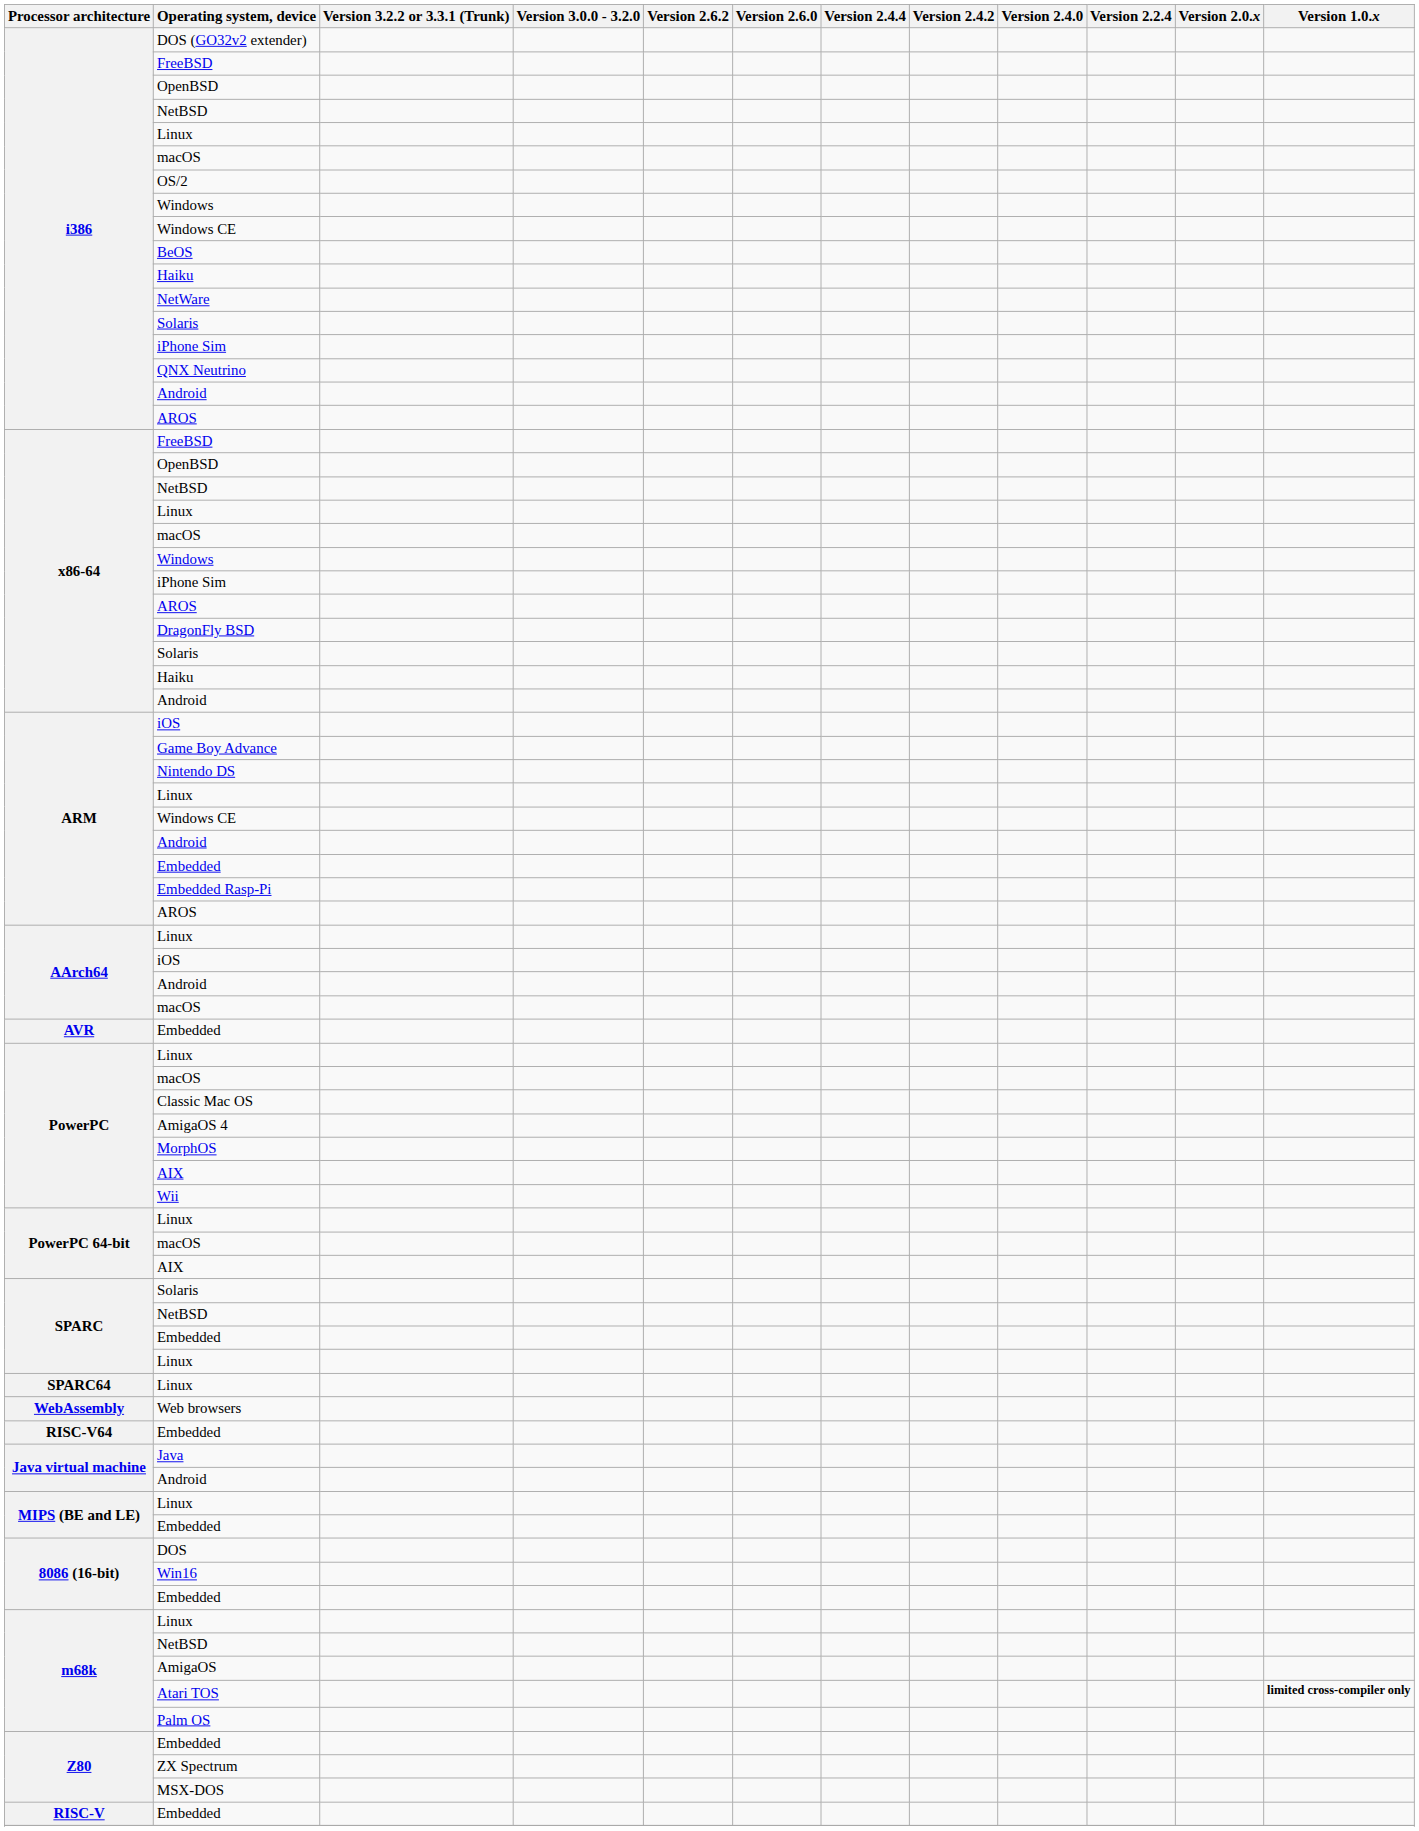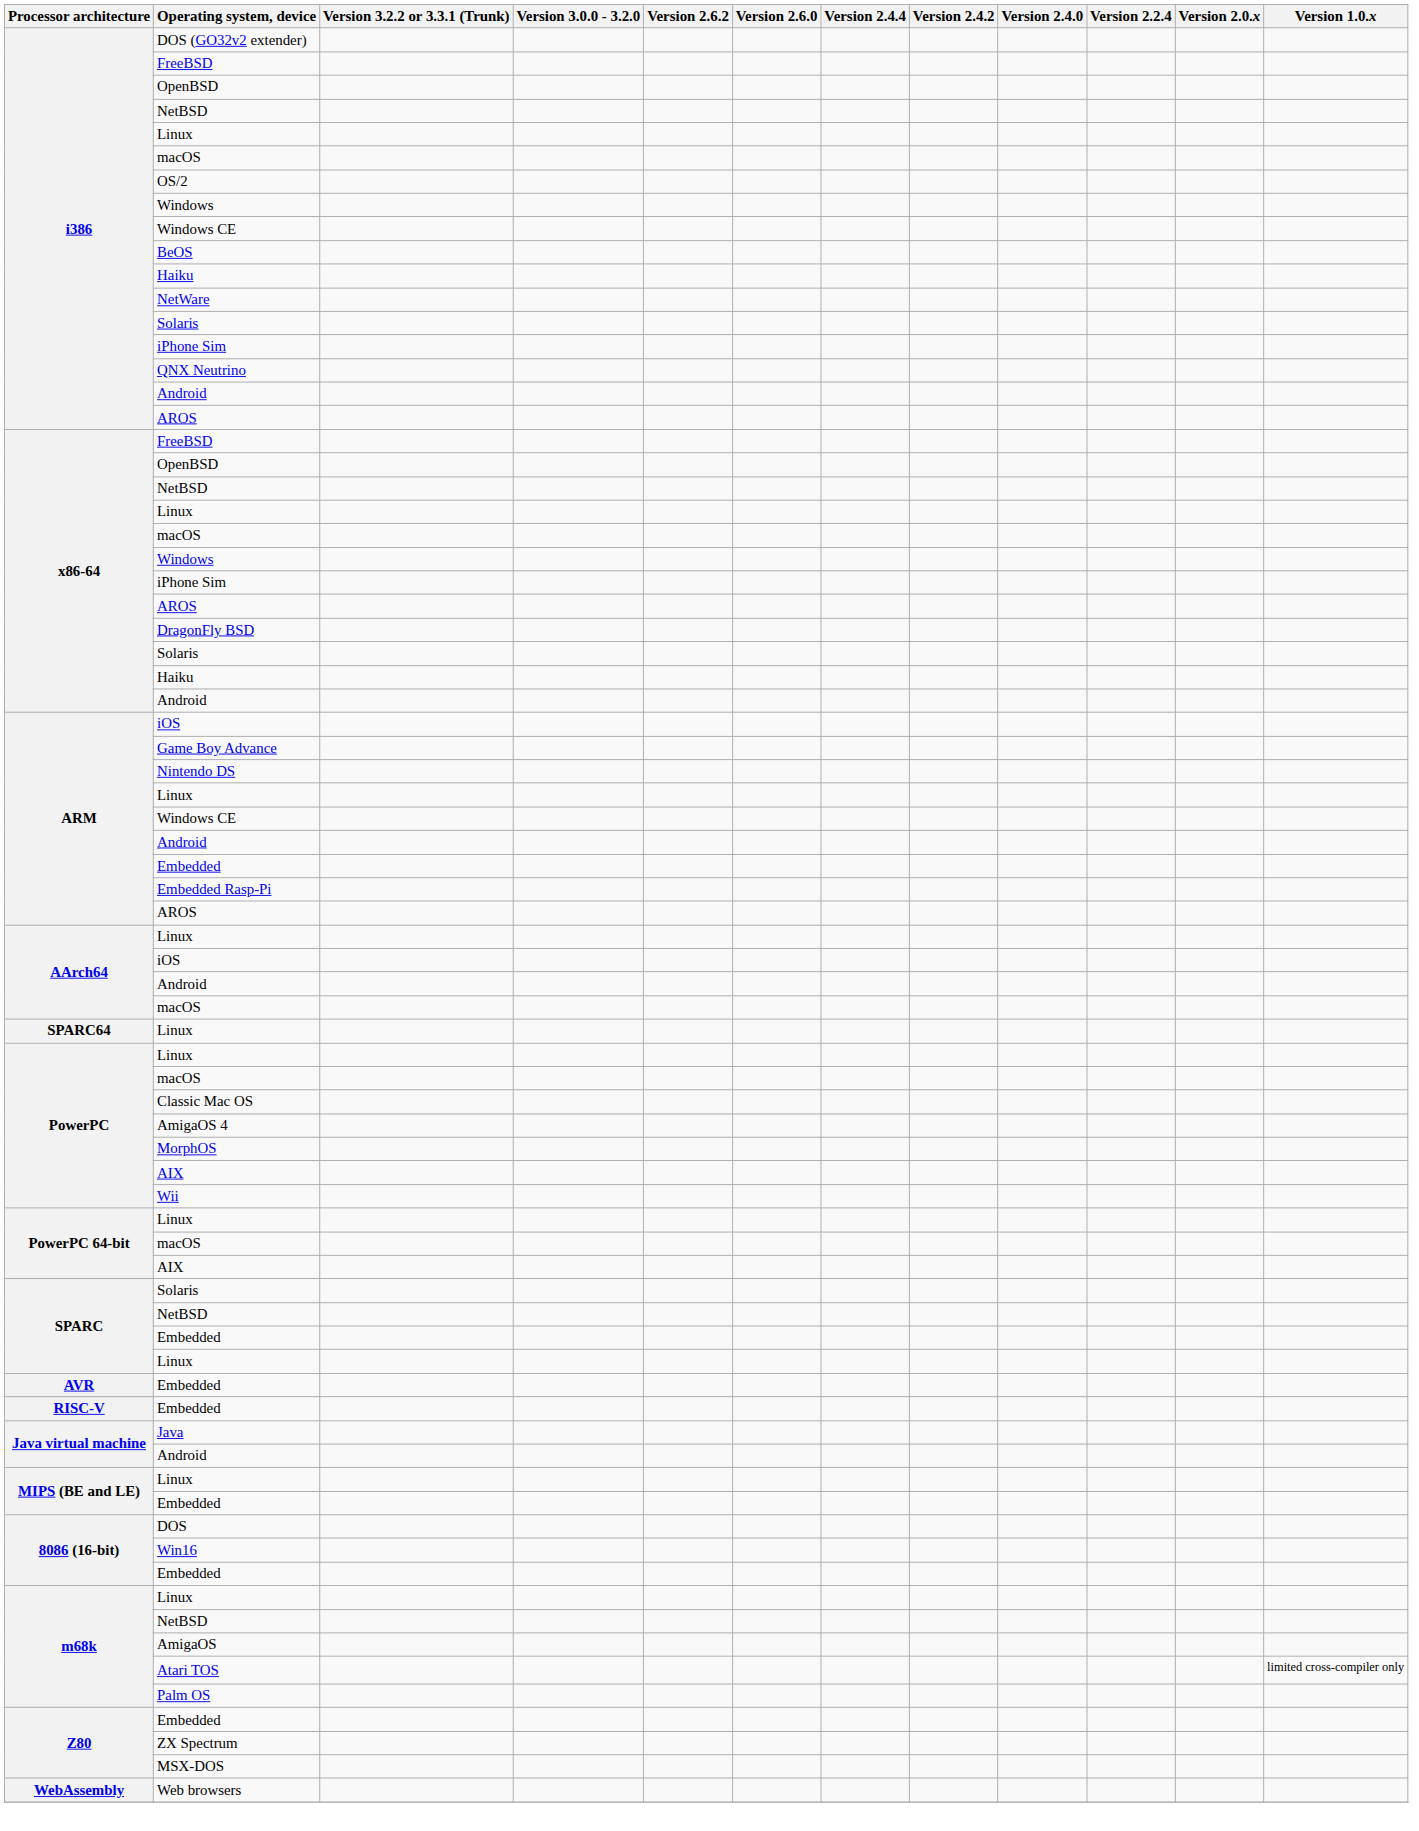 <table class="wikitable">
 <tr>
 <th>Processor architecture</th>
 <th>Operating system, device</th>
 <th>Version 3.2.2 or 3.3.1 (Trunk)</th>
 <th>Version 3.0.0 - 3.2.0</th>
 <th>Version 2.6.2</th>
 <th>Version 2.6.0</th>
 <th>Version 2.4.4</th>
 <th>Version 2.4.2</th>
 <th>Version 2.4.0</th>
 <th>Version 2.2.4</th>
 <th>Version 2.0.<em>x</em></th>
 <th>Version 1.0.<em>x</em></th>
 </tr>
 <tr>
 <th rowspan="17"><a href='#'>i386</a></th>
 <td>DOS (<a href='#'>GO32v2</a> extender)</td>
 <td></td>
 <td></td>
 <td></td>
 <td></td>
 <td></td>
 <td></td>
 <td></td>
 <td></td>
 <td></td>
 <td></td>
 </tr>
 <tr>
 <td><a href='#'>FreeBSD</a></td>
 <td></td>
 <td></td>
 <td></td>
 <td></td>
 <td></td>
 <td></td>
 <td></td>
 <td></td>
 <td></td>
 <td></td>
 </tr>
 <tr>
 <td>OpenBSD</td>
 <td></td>
 <td></td>
 <td></td>
 <td></td>
 <td></td>
 <td></td>
 <td></td>
 <td></td>
 <td></td>
 <td></td>
 </tr>
 <tr>
 <td>NetBSD</td>
 <td></td>
 <td></td>
 <td></td>
 <td></td>
 <td></td>
 <td></td>
 <td></td>
 <td></td>
 <td></td>
 <td></td>
 </tr>
 <tr>
 <td>Linux</td>
 <td></td>
 <td></td>
 <td></td>
 <td></td>
 <td></td>
 <td></td>
 <td></td>
 <td></td>
 <td></td>
 <td></td>
 </tr>
 <tr>
 <td>macOS</td>
 <td></td>
 <td></td>
 <td></td>
 <td></td>
 <td></td>
 <td></td>
 <td></td>
 <td></td>
 <td></td>
 <td></td>
 </tr>
 <tr>
 <td>OS/2</td>
 <td></td>
 <td></td>
 <td></td>
 <td></td>
 <td></td>
 <td></td>
 <td></td>
 <td></td>
 <td></td>
 <td></td>
 </tr>
 <tr>
 <td>Windows</td>
 <td></td>
 <td></td>
 <td></td>
 <td></td>
 <td></td>
 <td></td>
 <td></td>
 <td></td>
 <td></td>
 <td></td>
 </tr>
 <tr>
 <td>Windows CE</td>
 <td></td>
 <td></td>
 <td></td>
 <td></td>
 <td></td>
 <td></td>
 <td></td>
 <td></td>
 <td></td>
 <td></td>
 </tr>
 <tr>
 <td><a href='#'>BeOS</a></td>
 <td></td>
 <td></td>
 <td></td>
 <td></td>
 <td></td>
 <td></td>
 <td></td>
 <td></td>
 <td></td>
 <td></td>
 </tr>
 <tr>
 <td><a href='#'>Haiku</a></td>
 <td></td>
 <td></td>
 <td></td>
 <td></td>
 <td></td>
 <td></td>
 <td></td>
 <td></td>
 <td></td>
 <td></td>
 </tr>
 <tr>
 <td><a href='#'>NetWare</a></td>
 <td></td>
 <td></td>
 <td></td>
 <td></td>
 <td></td>
 <td></td>
 <td></td>
 <td></td>
 <td></td>
 <td></td>
 </tr>
 <tr>
 <td><a href='#'>Solaris</a></td>
 <td></td>
 <td></td>
 <td></td>
 <td></td>
 <td></td>
 <td></td>
 <td></td>
 <td></td>
 <td></td>
 <td></td>
 </tr>
 <tr>
 <td><a href='#'>iPhone Sim</a></td>
 <td></td>
 <td></td>
 <td></td>
 <td></td>
 <td></td>
 <td></td>
 <td></td>
 <td></td>
 <td></td>
 <td></td>
 </tr>
 <tr>
 <td><a href='#'>QNX Neutrino</a></td>
 <td></td>
 <td></td>
 <td></td>
 <td></td>
 <td></td>
 <td></td>
 <td></td>
 <td></td>
 <td></td>
 <td></td>
 </tr>
 <tr>
 <td><a href='#'>Android</a></td>
 <td></td>
 <td></td>
 <td></td>
 <td></td>
 <td></td>
 <td></td>
 <td></td>
 <td></td>
 <td></td>
 <td></td>
 </tr>
 <tr>
 <td><a href='#'>AROS</a></td>
 <td></td>
 <td></td>
 <td></td>
 <td></td>
 <td></td>
 <td></td>
 <td></td>
 <td></td>
 <td></td>
 <td></td>
 </tr>
 <tr>
 <th rowspan="12">x86-64</th>
 <td><a href='#'>FreeBSD</a></td>
 <td></td>
 <td></td>
 <td></td>
 <td></td>
 <td></td>
 <td></td>
 <td></td>
 <td></td>
 <td></td>
 <td></td>
 </tr>
 <tr>
 <td>OpenBSD</td>
 <td></td>
 <td></td>
 <td></td>
 <td></td>
 <td></td>
 <td></td>
 <td></td>
 <td></td>
 <td></td>
 <td></td>
 </tr>
 <tr>
 <td>NetBSD</td>
 <td></td>
 <td></td>
 <td></td>
 <td></td>
 <td></td>
 <td></td>
 <td></td>
 <td></td>
 <td></td>
 <td></td>
 </tr>
 <tr>
 <td>Linux</td>
 <td></td>
 <td></td>
 <td></td>
 <td></td>
 <td></td>
 <td></td>
 <td></td>
 <td></td>
 <td></td>
 <td></td>
 </tr>
 <tr>
 <td>macOS</td>
 <td></td>
 <td></td>
 <td></td>
 <td></td>
 <td></td>
 <td></td>
 <td></td>
 <td></td>
 <td></td>
 <td></td>
 </tr>
 <tr>
 <td><a href='#'>Windows</a></td>
 <td></td>
 <td></td>
 <td></td>
 <td></td>
 <td></td>
 <td></td>
 <td></td>
 <td></td>
 <td></td>
 <td></td>
 </tr>
 <tr>
 <td>iPhone Sim</td>
 <td></td>
 <td></td>
 <td></td>
 <td></td>
 <td></td>
 <td></td>
 <td></td>
 <td></td>
 <td></td>
 <td></td>
 </tr>
 <tr>
 <td><a href='#'>AROS</a></td>
 <td></td>
 <td></td>
 <td></td>
 <td></td>
 <td></td>
 <td></td>
 <td></td>
 <td></td>
 <td></td>
 <td></td>
 </tr>
 <tr>
 <td><a href='#'>DragonFly BSD</a></td>
 <td></td>
 <td></td>
 <td></td>
 <td></td>
 <td></td>
 <td></td>
 <td></td>
 <td></td>
 <td></td>
 <td></td>
 </tr>
 <tr>
 <td>Solaris</td>
 <td></td>
 <td></td>
 <td></td>
 <td></td>
 <td></td>
 <td></td>
 <td></td>
 <td></td>
 <td></td>
 <td></td>
 </tr>
 <tr>
 <td>Haiku</td>
 <td></td>
 <td></td>
 <td></td>
 <td></td>
 <td></td>
 <td></td>
 <td></td>
 <td></td>
 <td></td>
 <td></td>
 </tr>
 <tr>
 <td>Android</td>
 <td></td>
 <td></td>
 <td></td>
 <td></td>
 <td></td>
 <td></td>
 <td></td>
 <td></td>
 <td></td>
 <td></td>
 </tr>
 <tr>
 <th rowspan="9">ARM</th>
 <td><a href='#'>iOS</a></td>
 <td></td>
 <td></td>
 <td></td>
 <td></td>
 <td></td>
 <td></td>
 <td></td>
 <td></td>
 <td></td>
 <td></td>
 </tr>
 <tr>
 <td><a href='#'>Game Boy Advance</a></td>
 <td></td>
 <td> </td>
 <td></td>
 <td></td>
 <td></td>
 <td></td>
 <td></td>
 <td></td>
 <td></td>
 <td></td>
 </tr>
 <tr>
 <td><a href='#'>Nintendo DS</a></td>
 <td></td>
 <td></td>
 <td></td>
 <td></td>
 <td></td>
 <td></td>
 <td></td>
 <td></td>
 <td></td>
 <td></td>
 </tr>
 <tr>
 <td>Linux</td>
 <td></td>
 <td></td>
 <td></td>
 <td></td>
 <td></td>
 <td></td>
 <td></td>
 <td></td>
 <td></td>
 <td></td>
 </tr>
 <tr>
 <td>Windows CE</td>
 <td></td>
 <td></td>
 <td></td>
 <td></td>
 <td></td>
 <td></td>
 <td></td>
 <td></td>
 <td></td>
 <td></td>
 </tr>
 <tr>
 <td><a href='#'>Android</a></td>
 <td></td>
 <td></td>
 <td></td>
 <td></td>
 <td></td>
 <td></td>
 <td></td>
 <td></td>
 <td></td>
 <td></td>
 </tr>
 <tr>
 <td><a href='#'>Embedded</a></td>
 <td></td>
 <td></td>
 <td></td>
 <td></td>
 <td></td>
 <td></td>
 <td></td>
 <td></td>
 <td></td>
 <td></td>
 </tr>
 <tr>
 <td><a href='#'>Embedded Rasp-Pi</a></td>
 <td></td>
 <td></td>
 <td></td>
 <td></td>
 <td></td>
 <td></td>
 <td></td>
 <td></td>
 <td></td>
 <td></td>
 </tr>
 <tr>
 <td>AROS</td>
 <td></td>
 <td></td>
 <td></td>
 <td></td>
 <td></td>
 <td></td>
 <td></td>
 <td></td>
 <td></td>
 <td></td>
 </tr>
 <tr>
 <th rowspan="4"><a href='#'>AArch64</a></th>
 <td>Linux</td>
 <td></td>
 <td></td>
 <td></td>
 <td></td>
 <td></td>
 <td></td>
 <td></td>
 <td></td>
 <td></td>
 <td></td>
 </tr>
 <tr>
 <td>iOS</td>
 <td></td>
 <td></td>
 <td></td>
 <td></td>
 <td></td>
 <td></td>
 <td></td>
 <td></td>
 <td></td>
 <td></td>
 </tr>
 <tr>
 <td>Android</td>
 <td></td>
 <td></td>
 <td></td>
 <td></td>
 <td></td>
 <td></td>
 <td></td>
 <td></td>
 <td></td>
 <td></td>
 </tr>
 <tr>
 <td>macOS</td>
 <td></td>
 <td></td>
 <td></td>
 <td></td>
 <td></td>
 <td></td>
 <td></td>
 <td></td>
 <td></td>
 <td></td>
 </tr>
 <tr>
-<th rowspan="1"><a href='#'>AVR</a></th>
-<td>Embedded</td>
+<th rowspan="1">SPARC64</th>
+<td>Linux</td>
 <td></td>
 <td></td>
 <td></td>
 <td></td>
 <td></td>
 <td></td>
 <td></td>
 <td></td>
 <td></td>
 <td></td>
 </tr>
 <tr>
 <th rowspan="7">PowerPC</th>
 <td>Linux</td>
 <td></td>
 <td></td>
 <td></td>
 <td></td>
 <td></td>
 <td></td>
 <td></td>
 <td></td>
 <td></td>
 <td></td>
 </tr>
 <tr>
 <td>macOS</td>
 <td></td>
 <td></td>
 <td></td>
 <td></td>
 <td></td>
 <td></td>
 <td></td>
 <td></td>
 <td></td>
 <td></td>
 </tr>
 <tr>
 <td>Classic Mac OS</td>
 <td></td>
 <td></td>
 <td></td>
 <td></td>
 <td></td>
 <td></td>
 <td></td>
 <td></td>
 <td></td>
 <td></td>
 </tr>
 <tr>
 <td>AmigaOS 4</td>
 <td></td>
 <td></td>
 <td></td>
 <td></td>
 <td></td>
 <td></td>
 <td></td>
 <td></td>
 <td></td>
 <td></td>
 </tr>
 <tr>
 <td><a href='#'>MorphOS</a></td>
 <td></td>
 <td></td>
 <td></td>
 <td></td>
 <td></td>
 <td></td>
 <td></td>
 <td></td>
 <td></td>
 <td></td>
 </tr>
 <tr>
 <td><a href='#'>AIX</a></td>
 <td></td>
 <td></td>
 <td></td>
 <td></td>
 <td></td>
 <td></td>
 <td></td>
 <td></td>
 <td></td>
 <td></td>
 </tr>
 <tr>
 <td><a href='#'>Wii</a></td>
 <td></td>
 <td></td>
 <td></td>
 <td></td>
 <td></td>
 <td></td>
 <td></td>
 <td></td>
 <td></td>
 <td></td>
 </tr>
 <tr>
 <th rowspan="3">PowerPC 64-bit</th>
 <td>Linux</td>
 <td></td>
 <td></td>
 <td></td>
 <td></td>
 <td></td>
 <td></td>
 <td></td>
 <td></td>
 <td></td>
 <td></td>
 </tr>
 <tr>
 <td>macOS</td>
 <td></td>
 <td></td>
 <td></td>
 <td></td>
 <td></td>
 <td></td>
 <td></td>
 <td></td>
 <td></td>
 <td></td>
 </tr>
 <tr>
 <td>AIX</td>
 <td></td>
 <td></td>
 <td></td>
 <td></td>
 <td></td>
 <td></td>
 <td></td>
 <td></td>
 <td></td>
 <td></td>
 </tr>
 <tr>
 <th rowspan="4">SPARC</th>
 <td>Solaris</td>
 <td></td>
 <td></td>
 <td></td>
 <td></td>
 <td></td>
 <td></td>
 <td></td>
 <td></td>
 <td></td>
 <td></td>
 </tr>
 <tr>
 <td>NetBSD</td>
 <td></td>
 <td></td>
 <td></td>
 <td></td>
 <td></td>
 <td></td>
 <td></td>
 <td></td>
 <td></td>
 <td></td>
 </tr>
 <tr>
 <td>Embedded</td>
 <td></td>
 <td></td>
 <td></td>
 <td></td>
 <td></td>
 <td></td>
 <td></td>
 <td></td>
 <td></td>
 <td></td>
 </tr>
 <tr>
 <td>Linux</td>
 <td></td>
 <td></td>
 <td></td>
 <td></td>
 <td></td>
 <td></td>
 <td></td>
 <td></td>
 <td></td>
 <td></td>
 </tr>
 <tr>
-<th rowspan="1">SPARC64</th>
-<td>Linux</td>
+<th rowspan="1"><a href='#'>AVR</a></th>
+<td>Embedded</td>
 <td></td>
 <td></td>
 <td></td>
 <td></td>
 <td></td>
 <td></td>
 <td></td>
 <td></td>
 <td></td>
 <td></td>
 </tr>
 <tr>
-<th rowspan="1"><a href='#'>WebAssembly</a></th>
-<td>Web browsers</td>
-<td></td>
-<td></td>
-<td></td>
-<td></td>
-<td></td>
-<td></td>
-<td></td>
-<td></td>
-<td></td>
-<td></td>
-</tr>
-<tr>
-<th rowspan="1">RISC-V64</th>
+<th rowspan="1"><a href='#'>RISC-V</a></th>
 <td>Embedded</td>
 <td></td>
 <td></td>
 <td></td>
 <td></td>
 <td></td>
 <td></td>
 <td></td>
 <td></td>
 <td></td>
 <td></td>
 </tr>
 <tr>
 <th rowspan="2"><a href='#'>Java virtual machine</a></th>
 <td><a href='#'>Java</a></td>
 <td></td>
 <td></td>
 <td></td>
 <td></td>
 <td></td>
 <td></td>
 <td></td>
 <td></td>
 <td></td>
 <td></td>
 </tr>
 <tr>
 <td>Android</td>
 <td></td>
 <td></td>
 <td></td>
 <td></td>
 <td></td>
 <td></td>
 <td></td>
 <td></td>
 <td></td>
 <td></td>
 </tr>
 <tr>
 <th rowspan="2"><a href='#'>MIPS</a> (BE and LE)</th>
 <td>Linux</td>
 <td></td>
 <td></td>
 <td></td>
 <td></td>
 <td></td>
 <td></td>
 <td></td>
 <td></td>
 <td></td>
 <td></td>
 </tr>
 <tr>
 <td>Embedded</td>
 <td></td>
 <td></td>
 <td></td>
 <td></td>
 <td></td>
 <td></td>
 <td></td>
 <td></td>
 <td></td>
 <td></td>
 </tr>
 <tr>
 <th rowspan="3"><a href='#'>8086</a> (16-bit)</th>
 <td>DOS</td>
 <td></td>
 <td></td>
 <td></td>
 <td></td>
 <td></td>
 <td></td>
 <td></td>
 <td></td>
 <td></td>
 <td></td>
 </tr>
 <tr>
 <td><a href='#'>Win16</a></td>
 <td></td>
 <td></td>
 <td></td>
 <td></td>
 <td></td>
 <td></td>
 <td></td>
 <td></td>
 <td></td>
 <td></td>
 </tr>
 <tr>
 <td>Embedded</td>
 <td></td>
 <td></td>
 <td></td>
 <td></td>
 <td></td>
 <td></td>
 <td></td>
 <td></td>
 <td></td>
 <td></td>
 </tr>
 <tr>
 <th rowspan="5"><a href='#'>m68k</a></th>
 <td>Linux</td>
 <td></td>
 <td></td>
 <td></td>
 <td></td>
 <td></td>
 <td></td>
 <td></td>
 <td></td>
 <td></td>
 <td></td>
 </tr>
 <tr>
 <td>NetBSD</td>
 <td></td>
 <td></td>
 <td></td>
 <td></td>
 <td></td>
 <td></td>
 <td></td>
 <td></td>
 <td></td>
 <td></td>
 </tr>
 <tr>
 <td>AmigaOS</td>
 <td></td>
 <td></td>
 <td></td>
 <td></td>
 <td></td>
 <td></td>
 <td></td>
 <td></td>
 <td></td>
 <td></td>
 </tr>
 <tr>
 <td><a href='#'>Atari TOS</a></td>
 <td></td>
 <td></td>
 <td></td>
 <td></td>
 <td></td>
 <td></td>
 <td></td>
 <td></td>
 <td></td>
-<td><strong><sup>limited cross-compiler only</sup></strong></td>
+<td><sup>limited cross-compiler only</sup></td>
 </tr>
 <tr>
 <td><a href='#'>Palm OS</a></td>
 <td></td>
 <td></td>
 <td></td>
 <td></td>
 <td></td>
 <td></td>
 <td></td>
 <td></td>
 <td></td>
 <td></td>
 </tr>
 <tr>
 <th rowspan="3"><a href='#'>Z80</a></th>
 <td>Embedded</td>
 <td></td>
 <td></td>
 <td></td>
 <td></td>
 <td></td>
 <td></td>
 <td></td>
 <td></td>
 <td></td>
 <td></td>
 </tr>
 <tr>
 <td>ZX Spectrum</td>
 <td></td>
 <td></td>
 <td></td>
 <td></td>
 <td></td>
 <td></td>
 <td></td>
 <td></td>
 <td></td>
 <td></td>
 </tr>
 <tr>
 <td>MSX-DOS</td>
 <td></td>
 <td></td>
 <td></td>
 <td></td>
 <td></td>
 <td></td>
 <td></td>
 <td></td>
 <td></td>
 <td></td>
 </tr>
 <tr>
-<th rowspan="1"><a href='#'>RISC-V</a></th>
-<td>Embedded</td>
+<th rowspan="1"><a href='#'>WebAssembly</a></th>
+<td>Web browsers</td>
 <td></td>
 <td></td>
 <td></td>
 <td></td>
 <td></td>
 <td></td>
 <td></td>
 <td></td>
 <td></td>
 <td></td>
 </tr>
 <tr>
 </tr>
 <tr>
 </tr>
 <tr>
 </tr>
 </table>
